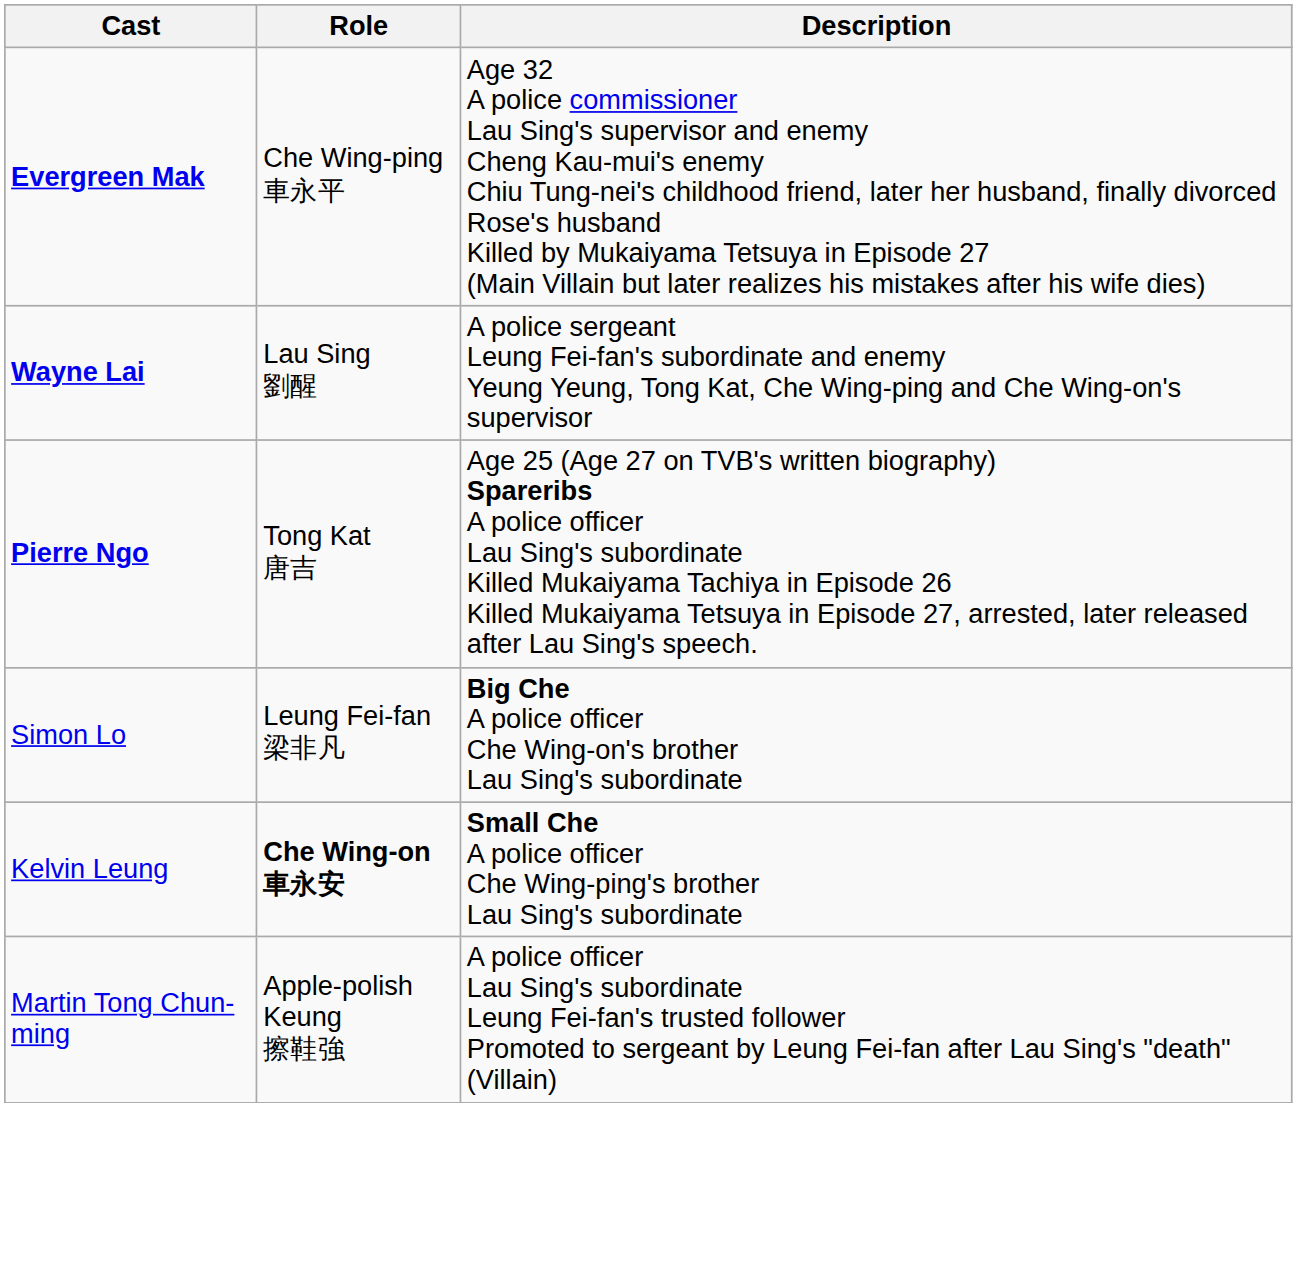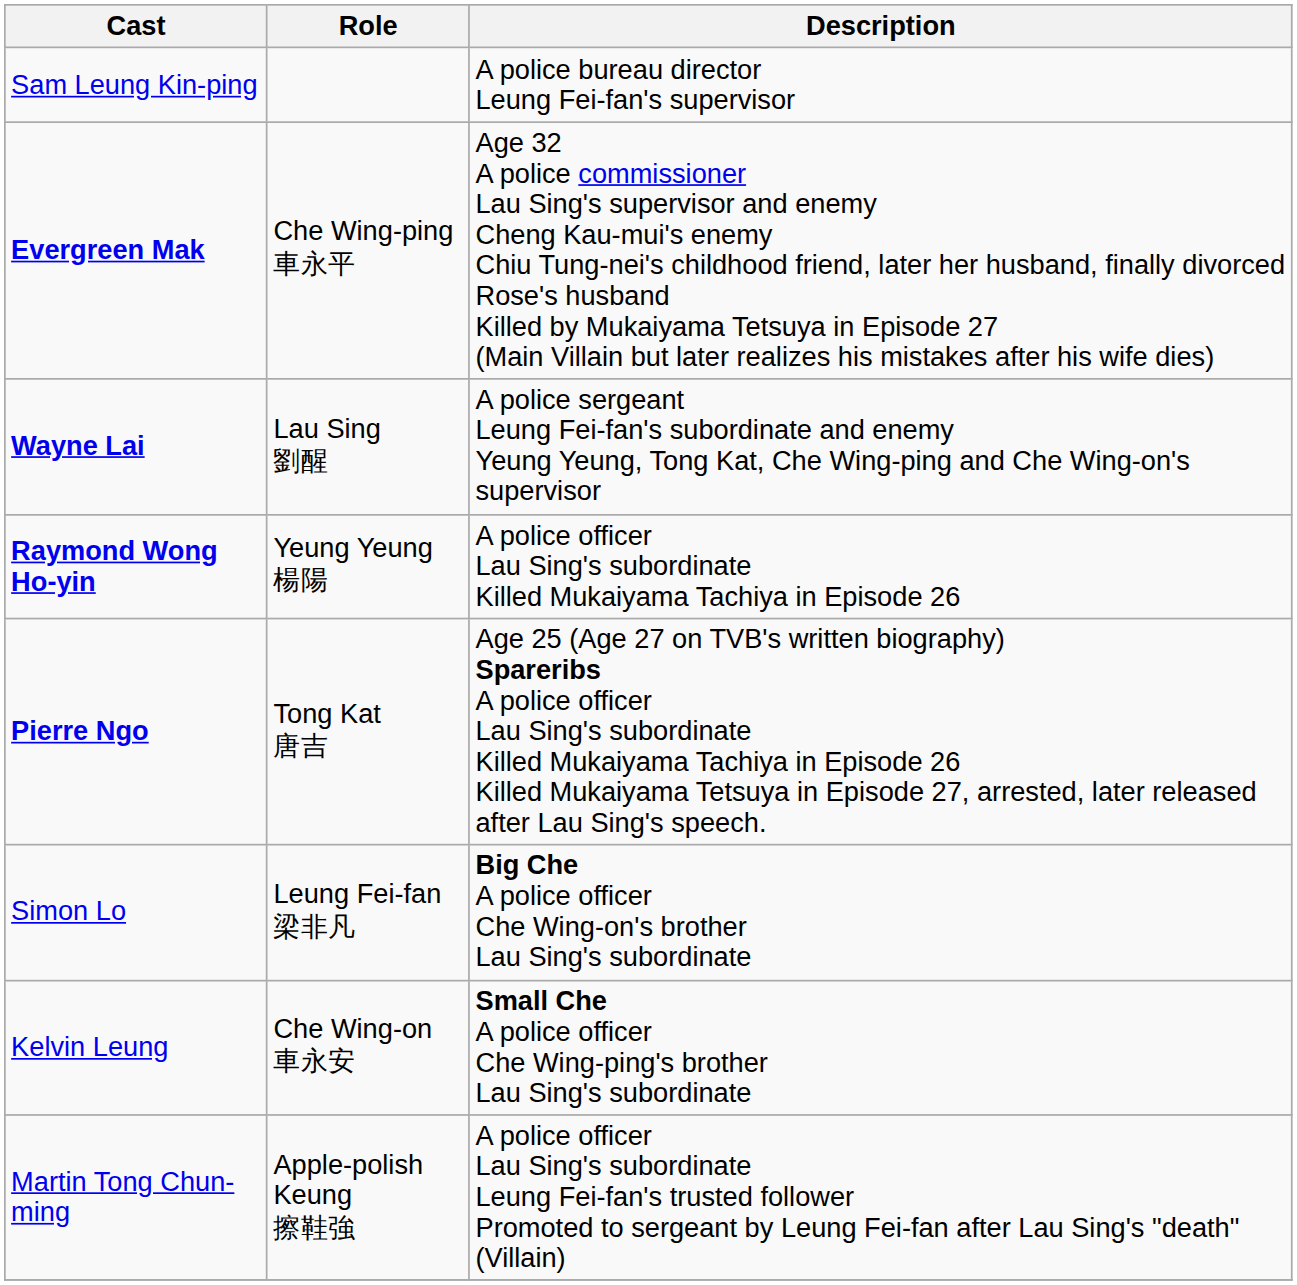 <table class="wikitable" width="60%">
 <tr>
 <th>Cast</th>
 <th>Role</th>
 <th>Description</th>
+</tr>
+<tr>
+<td><a href='#'>Sam Leung Kin-ping</a></td>
+<td></td>
+<td>A police bureau director<br>Leung Fei-fan's supervisor</td>
 </tr>
 <tr>
 <td><strong><a href='#'>Evergreen Mak</a></strong></td>
 <td>Che Wing-ping<br>車永平</td>
 <td>Age 32<br>A police <a href='#'>commissioner</a><br>Lau Sing's supervisor and enemy<br>Cheng Kau-mui's enemy<br>Chiu Tung-nei's childhood friend, later her husband, finally divorced<br>Rose's husband<br>Killed by Mukaiyama Tetsuya in Episode 27<br>(Main Villain but later realizes his mistakes after his wife dies)</td>
 </tr>
 <tr>
 <td><strong><a href='#'>Wayne Lai</a></strong></td>
 <td>Lau Sing<br>劉醒</td>
 <td>A police sergeant<br>Leung Fei-fan's subordinate and enemy<br>Yeung Yeung, Tong Kat, Che Wing-ping and Che Wing-on's supervisor</td>
+</tr>
+<tr>
+<td><strong><a href='#'>Raymond Wong Ho-yin</a></strong></td>
+<td>Yeung Yeung<br>楊陽</td>
+<td>A police officer<br>Lau Sing's subordinate<br>Killed Mukaiyama Tachiya in Episode 26</td>
 </tr>
 <tr>
 <td><strong><a href='#'>Pierre Ngo</a></strong></td>
 <td>Tong Kat<br>唐吉</td>
 <td>Age 25 (Age 27 on TVB's written biography)<br><strong>Spareribs</strong><br>A police officer<br>Lau Sing's subordinate<br>Killed Mukaiyama Tachiya in Episode 26<br>Killed Mukaiyama Tetsuya in Episode 27, arrested, later released after Lau Sing's speech.</td>
 </tr>
 <tr>
 <td><a href='#'>Simon Lo</a></td>
 <td>Leung Fei-fan<br>梁非凡</td>
 <td><strong>Big Che</strong><br>A police officer<br>Che Wing-on's brother<br>Lau Sing's subordinate</td>
 </tr>
 <tr>
 <td><a href='#'>Kelvin Leung</a></td>
-<td><strong>Che Wing-on<br>車永安</strong></td>
+<td>Che Wing-on<br>車永安</td>
 <td><strong>Small Che</strong><br>A police officer<br>Che Wing-ping's brother<br>Lau Sing's subordinate</td>
 </tr>
 <tr>
 <td><a href='#'>Martin Tong Chun-ming</a></td>
 <td>Apple-polish Keung<br>擦鞋強</td>
 <td>A police officer<br>Lau Sing's subordinate<br>Leung Fei-fan's trusted follower<br>Promoted to sergeant by Leung Fei-fan after Lau Sing's "death"<br>(Villain)</td>
 </tr>
 <tr>
 </tr>
 </table>
